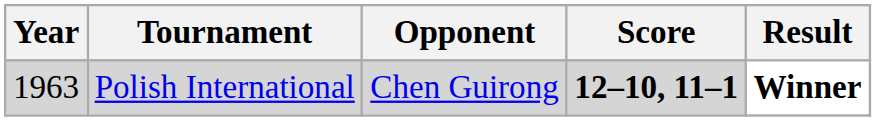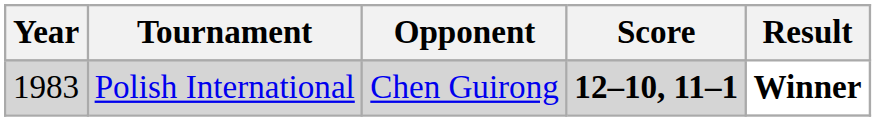 <table class="sortable wikitable" style="font-size: 90%;">
 <tr>
 <th>Year</th>
 <th>Tournament</th>
 <th>Opponent</th>
 <th>Score</th>
 <th>Result</th>
 </tr>
 <tr style="background:#D5D5D5">
-<td align="center">1963</td>
+<td align="center">1983</td>
 <td align="left"><a href='#'>Polish International</a></td>
 <td align="left"> <a href='#'>Chen Guirong</a></td>
 <td align="left"><strong>12–10, 11–1</strong></td>
 <td style="text-align:left; background: white"> <strong>Winner</strong></td>
 </tr>
 </table>
